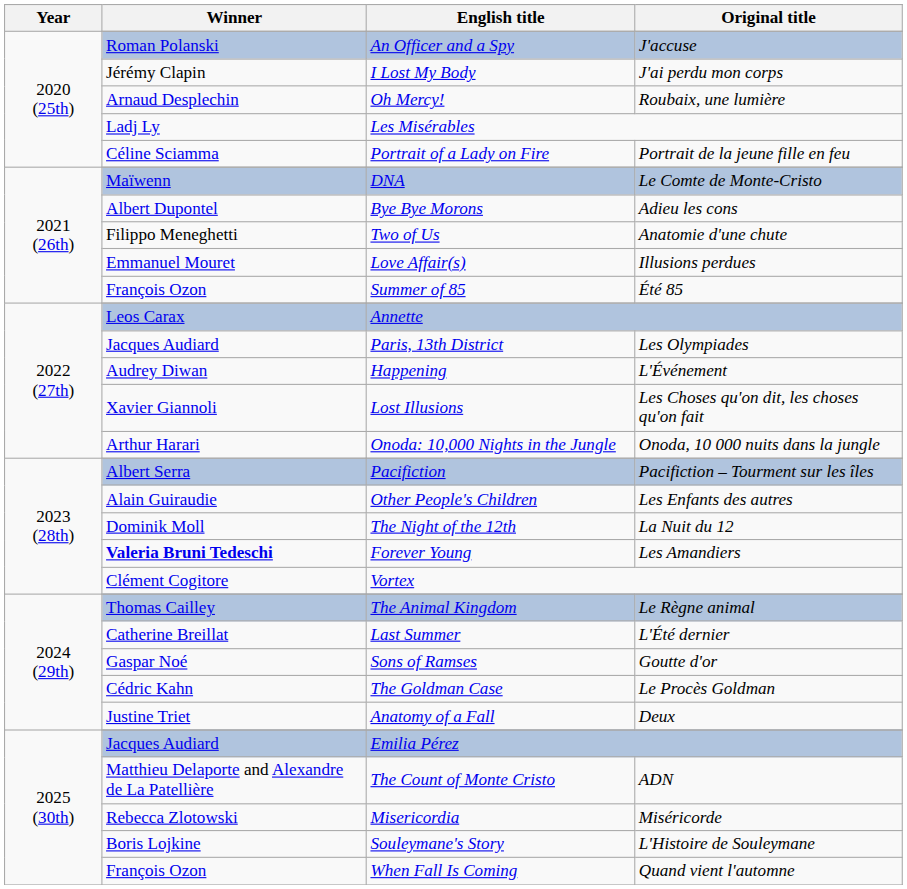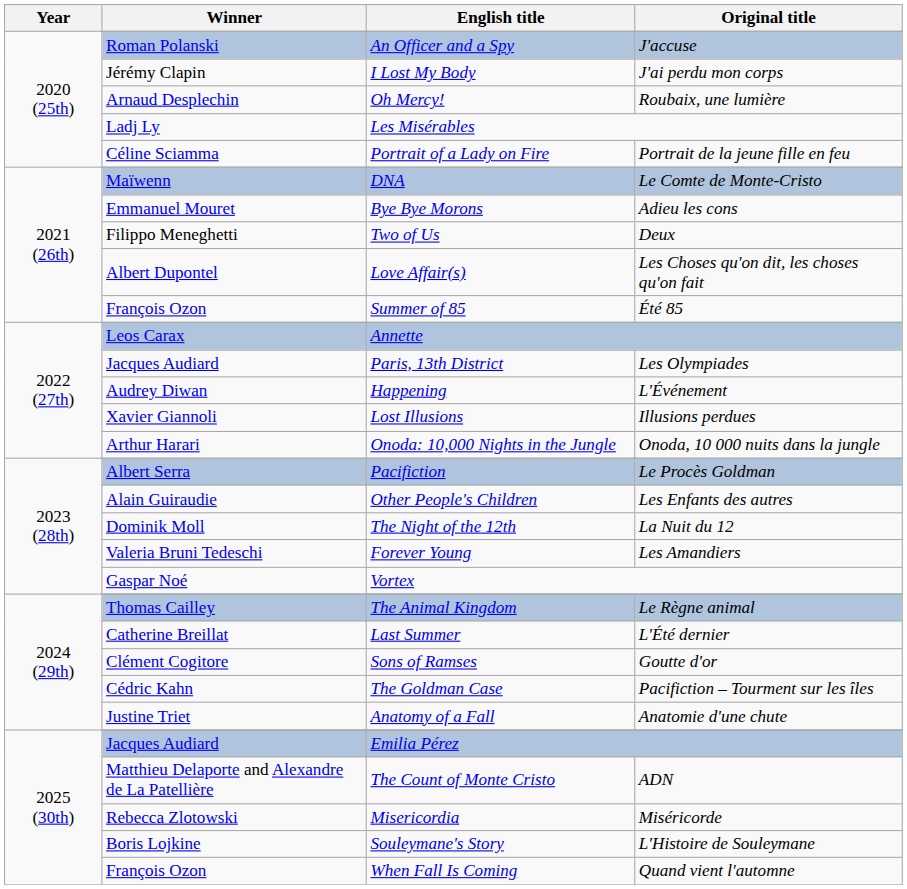 <table class="wikitable" width="95%" cellpadding="5">
 <tr>
 <th width="100"><strong>Year</strong></th>
 <th width="300"><strong>Winner</strong></th>
 <th width="300"><strong>English title</strong></th>
 <th width="300"><strong>Original title</strong></th>
 </tr>
 <tr>
 <td rowspan="6" style="text-align:center;">2020<br>(<a href='#'>25th</a>)</td>
 </tr>
 <tr style="background:#B0C4DE;">
 <td><a href='#'>Roman Polanski</a></td>
 <td><em><a href='#'>An Officer and a Spy</a></em></td>
 <td><em>J'accuse</em></td>
 </tr>
 <tr>
 <td>Jérémy Clapin</td>
 <td><em><a href='#'>I Lost My Body</a></em></td>
 <td><em>J'ai perdu mon corps</em></td>
 </tr>
 <tr>
 <td><a href='#'>Arnaud Desplechin</a></td>
 <td><em><a href='#'>Oh Mercy!</a></em></td>
 <td><em>Roubaix, une lumière</em></td>
 </tr>
 <tr>
 <td><a href='#'>Ladj Ly</a></td>
 <td colspan="2"><em><a href='#'>Les Misérables</a></em></td>
 </tr>
 <tr>
 <td><a href='#'>Céline Sciamma</a></td>
 <td><em><a href='#'>Portrait of a Lady on Fire</a></em></td>
 <td><em>Portrait de la jeune fille en feu</em></td>
 </tr>
 <tr>
 <td rowspan="6" style="text-align:center;">2021<br>(<a href='#'>26th</a>)</td>
 </tr>
 <tr style="background:#B0C4DE;">
 <td><a href='#'>Maïwenn</a></td>
 <td><em><a href='#'>DNA</a></em></td>
 <td><em>Le Comte de Monte-Cristo</em></td>
 </tr>
 <tr>
-<td><a href='#'>Albert Dupontel</a></td>
+<td><a href='#'>Emmanuel Mouret</a></td>
 <td><em><a href='#'>Bye Bye Morons</a></em></td>
 <td><em>Adieu les cons</em></td>
 </tr>
 <tr>
 <td>Filippo Meneghetti</td>
 <td><em><a href='#'>Two of Us</a></em></td>
-<td><em>Anatomie d'une chute</em></td>
+<td><em>Deux</em></td>
 </tr>
 <tr>
-<td><a href='#'>Emmanuel Mouret</a></td>
+<td><a href='#'>Albert Dupontel</a></td>
 <td><em><a href='#'>Love Affair(s)</a></em></td>
-<td><em>Illusions perdues</em></td>
+<td><em>Les Choses qu'on dit, les choses qu'on fait</em></td>
 </tr>
 <tr>
 <td><a href='#'>François Ozon</a></td>
 <td><em><a href='#'>Summer of 85</a></em></td>
 <td><em>Été 85</em></td>
 </tr>
 <tr>
 <td rowspan="6" style="text-align:center;">2022<br>(<a href='#'>27th</a>)</td>
 </tr>
 <tr style="background:#B0C4DE;">
 <td><a href='#'>Leos Carax</a></td>
 <td colspan="2"><em><a href='#'>Annette</a></em></td>
 </tr>
 <tr>
 <td><a href='#'>Jacques Audiard</a></td>
 <td><em><a href='#'>Paris, 13th District</a></em></td>
 <td><em>Les Olympiades</em></td>
 </tr>
 <tr>
 <td><a href='#'>Audrey Diwan</a></td>
 <td><em><a href='#'>Happening</a></em></td>
 <td><em>L'Événement</em></td>
 </tr>
 <tr>
 <td><a href='#'>Xavier Giannoli</a></td>
 <td><em><a href='#'>Lost Illusions</a></em></td>
-<td><em>Les Choses qu'on dit, les choses qu'on fait</em></td>
+<td><em>Illusions perdues</em></td>
 </tr>
 <tr>
 <td><a href='#'>Arthur Harari</a></td>
 <td><em><a href='#'>Onoda: 10,000 Nights in the Jungle</a></em></td>
 <td><em>Onoda, 10 000 nuits dans la jungle</em></td>
 </tr>
 <tr>
 <td rowspan="6" style="text-align:center;">2023<br>(<a href='#'>28th</a>)</td>
 </tr>
 <tr style="background:#B0C4DE;">
 <td><a href='#'>Albert Serra</a></td>
 <td><em><a href='#'>Pacifiction</a></em></td>
-<td><em>Pacifiction – Tourment sur les îles</em></td>
+<td><em>Le Procès Goldman</em></td>
 </tr>
 <tr>
 <td><a href='#'>Alain Guiraudie</a></td>
 <td><em><a href='#'>Other People's Children</a></em></td>
 <td><em>Les Enfants des autres</em></td>
 </tr>
 <tr>
 <td><a href='#'>Dominik Moll</a></td>
 <td><em><a href='#'>The Night of the 12th</a></em></td>
 <td><em>La Nuit du 12</em></td>
 </tr>
 <tr>
-<td><strong><a href='#'>Valeria Bruni Tedeschi</a></strong></td>
+<td><a href='#'>Valeria Bruni Tedeschi</a></td>
 <td><em><a href='#'>Forever Young</a></em></td>
 <td><em>Les Amandiers</em></td>
 </tr>
 <tr>
-<td><a href='#'>Clément Cogitore</a></td>
+<td><a href='#'>Gaspar Noé</a></td>
 <td colspan="2"><em><a href='#'>Vortex</a></em></td>
 </tr>
 <tr>
 <td rowspan="6" style="text-align:center;">2024<br>(<a href='#'>29th</a>)</td>
 </tr>
 <tr style="background:#B0C4DE;">
 <td><a href='#'>Thomas Cailley</a></td>
 <td><em><a href='#'>The Animal Kingdom</a></em></td>
 <td><em>Le Règne animal</em></td>
 </tr>
 <tr>
 <td><a href='#'>Catherine Breillat</a></td>
 <td><em><a href='#'>Last Summer</a></em></td>
 <td><em>L'Été dernier</em></td>
 </tr>
 <tr>
-<td><a href='#'>Gaspar Noé</a></td>
+<td><a href='#'>Clément Cogitore</a></td>
 <td><em><a href='#'>Sons of Ramses</a></em></td>
 <td><em>Goutte d'or</em></td>
 </tr>
 <tr>
 <td><a href='#'>Cédric Kahn</a></td>
 <td><em><a href='#'>The Goldman Case</a></em></td>
-<td><em>Le Procès Goldman</em></td>
+<td><em>Pacifiction – Tourment sur les îles</em></td>
 </tr>
 <tr>
 <td><a href='#'>Justine Triet</a></td>
 <td><em><a href='#'>Anatomy of a Fall</a></em></td>
-<td><em>Deux</em></td>
+<td><em>Anatomie d'une chute</em></td>
 </tr>
 <tr>
 <td rowspan="6" style="text-align:center;">2025<br>(<a href='#'>30th</a>)</td>
 </tr>
 <tr style="background:#B0C4DE;">
 <td><a href='#'>Jacques Audiard</a></td>
 <td colspan="2"><em><a href='#'>Emilia Pérez</a></em></td>
 </tr>
 <tr>
 <td><a href='#'>Matthieu Delaporte</a> and <a href='#'>Alexandre de La Patellière</a></td>
 <td><em><a href='#'>The Count of Monte Cristo</a></em></td>
 <td><em>ADN</em></td>
 </tr>
 <tr>
 <td><a href='#'>Rebecca Zlotowski</a></td>
 <td><em><a href='#'>Misericordia</a></em></td>
 <td><em>Miséricorde</em></td>
 </tr>
 <tr>
 <td><a href='#'>Boris Lojkine</a></td>
 <td><em><a href='#'>Souleymane's Story</a></em></td>
 <td><em>L'Histoire de Souleymane</em></td>
 </tr>
 <tr>
 <td><a href='#'>François Ozon</a></td>
 <td><em><a href='#'>When Fall Is Coming</a></em></td>
 <td><em>Quand vient l'automne</em></td>
 </tr>
 <tr>
 </tr>
 </table>
